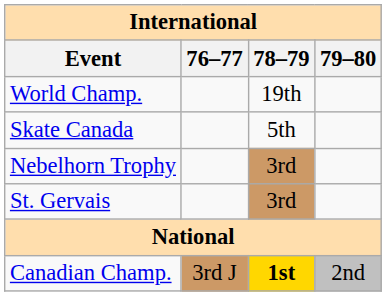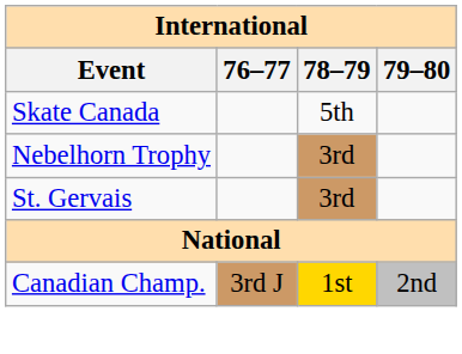 <table class="wikitable" style="text-align:center">
 <tr>
 <th colspan="4" style="background-color: #ffdead; " align="center">International</th>
 </tr>
 <tr>
 <th>Event</th>
 <th>76–77</th>
 <th>78–79</th>
 <th>79–80</th>
-</tr>
-<tr>
-<td align=left><a href='#'>World Champ.</a></td>
-<td></td>
-<td>19th</td>
-<td></td>
 </tr>
 <tr>
 <td align=left><a href='#'>Skate Canada</a></td>
 <td></td>
 <td>5th</td>
 <td></td>
 </tr>
 <tr>
 <td align=left><a href='#'>Nebelhorn Trophy</a></td>
 <td></td>
 <td bgcolor=cc9966>3rd</td>
 <td></td>
 </tr>
 <tr>
 <td align=left><a href='#'>St. Gervais</a></td>
 <td></td>
 <td bgcolor=cc9966>3rd</td>
 <td></td>
 </tr>
 <tr>
 <th colspan="4" style="background-color: #ffdead; " align="center">National</th>
 </tr>
 <tr>
 <td align=left><a href='#'>Canadian Champ.</a></td>
 <td bgcolor="cc9966">3rd J</td>
-<td bgcolor=gold><strong>1st</strong></td>
+<td bgcolor=gold>1st</td>
 <td bgcolor=silver>2nd</td>
 </tr>
 </table>
